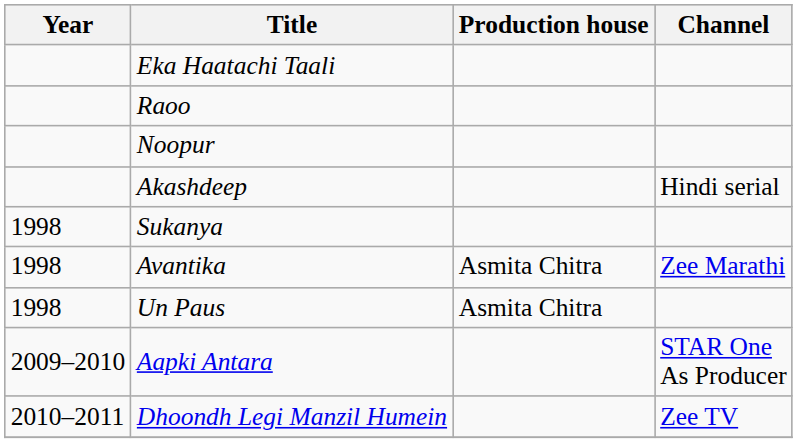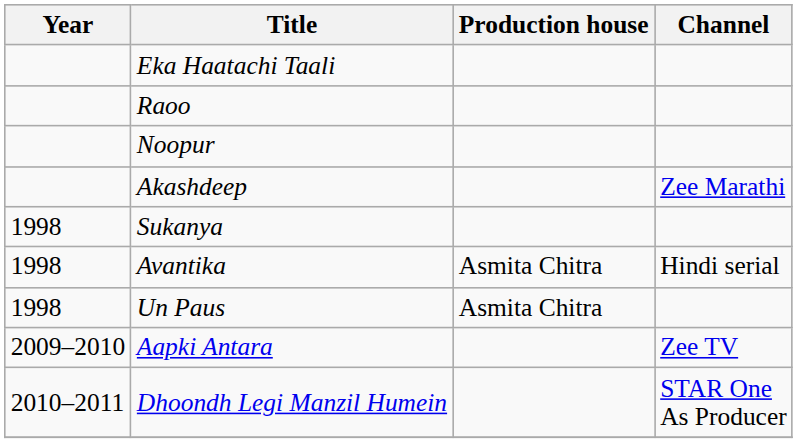 <table class="wikitable sortable">
 <tr>
 <th>Year</th>
 <th>Title</th>
 <th>Production house</th>
 <th>Channel</th>
 </tr>
 <tr>
 <td></td>
 <td><em>Eka Haatachi Taali</em></td>
 <td></td>
 <td></td>
 </tr>
 <tr>
 <td></td>
 <td><em>Raoo</em></td>
 <td></td>
 <td></td>
 </tr>
 <tr>
 <td></td>
 <td><em>Noopur</em></td>
 <td></td>
 <td></td>
 </tr>
 <tr>
 <td></td>
 <td><em>Akashdeep</em></td>
 <td></td>
-<td>Hindi serial</td>
+<td><a href='#'>Zee Marathi</a></td>
 </tr>
 <tr>
 <td>1998</td>
 <td><em>Sukanya</em></td>
 <td></td>
 <td></td>
 </tr>
 <tr>
 <td>1998</td>
 <td><em>Avantika</em></td>
 <td>Asmita Chitra</td>
-<td><a href='#'>Zee Marathi</a></td>
+<td>Hindi serial</td>
 </tr>
 <tr>
 <td>1998</td>
 <td><em>Un Paus</em></td>
 <td>Asmita Chitra</td>
 <td></td>
 </tr>
 <tr>
 <td>2009–2010</td>
 <td><em><a href='#'>Aapki Antara</a></em></td>
 <td></td>
-<td><a href='#'>STAR One</a><br>As Producer</td>
+<td><a href='#'>Zee TV</a></td>
 </tr>
 <tr>
 <td>2010–2011</td>
 <td><em><a href='#'>Dhoondh Legi Manzil Humein</a></em></td>
 <td></td>
-<td><a href='#'>Zee TV</a></td>
+<td><a href='#'>STAR One</a><br>As Producer</td>
 </tr>
 <tr>
 </tr>
 </table>
